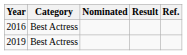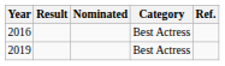 <table class="wikitable">
 <tr>
 <th>Year</th>
+<th>Result</th>
+<th>Nominated</th>
 <th>Category</th>
-<th>Nominated</th>
-<th>Result</th>
 <th>Ref.</th>
 </tr>
 <tr>
 <td>2016</td>
-<td>Best Actress</td>
 <td></td>
 <td></td>
+<td>Best Actress</td>
 <td></td>
 </tr>
 <tr>
 <td>2019</td>
-<td>Best Actress</td>
 <td></td>
 <td></td>
+<td>Best Actress</td>
 <td></td>
 </tr>
 </table>
